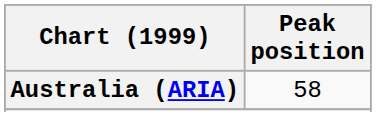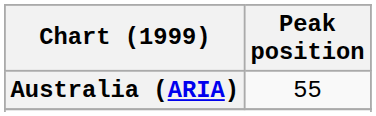 <table class="wikitable sortable plainrowheaders" style="text-align:center">
 <tr>
 <th>Chart (1999)</th>
 <th>Peak<br>position</th>
 </tr>
 <tr>
 <th scope="row">Australia (<a href='#'>ARIA</a>)</th>
-<td>58</td>
+<td>55</td>
 </tr>
 <tr>
 </tr>
 <tr>
 </tr>
 <tr>
 </tr>
 <tr>
 </tr>
 <tr>
 </tr>
 </table>
